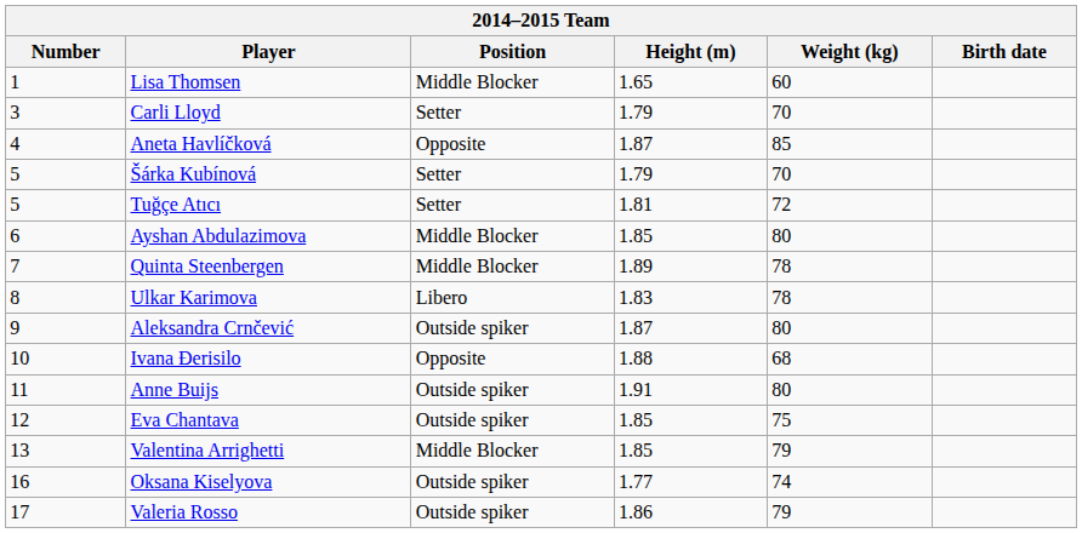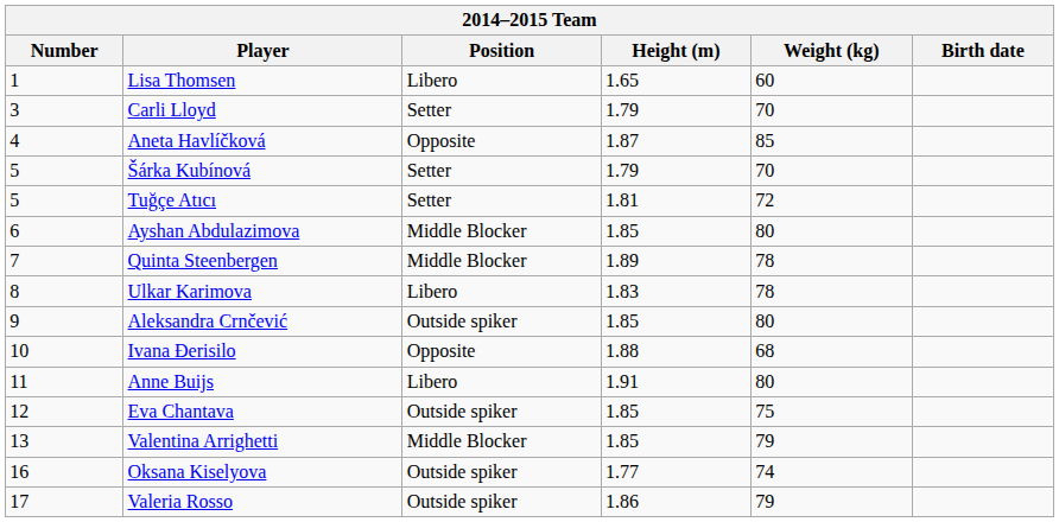 <table class="wikitable collapsible collapsed" style="width:100%;">
 <tr>
 <th colspan=6><strong>2014–2015 Team</strong></th>
 </tr>
 <tr>
 <th>Number</th>
 <th>Player</th>
 <th>Position</th>
 <th>Height (m)</th>
 <th>Weight (kg)</th>
 <th>Birth date</th>
 </tr>
 <tr>
 <td>1</td>
 <td> <a href='#'>Lisa Thomsen</a></td>
-<td>Middle Blocker</td>
+<td>Libero</td>
 <td>1.65</td>
 <td>60</td>
 <td></td>
 </tr>
 <tr>
 <td>3</td>
 <td> <a href='#'>Carli Lloyd</a></td>
 <td>Setter</td>
 <td>1.79</td>
 <td>70</td>
 <td></td>
 </tr>
 <tr>
 <td>4</td>
 <td> <a href='#'>Aneta Havlíčková</a></td>
 <td>Opposite</td>
 <td>1.87</td>
 <td>85</td>
 <td></td>
 </tr>
 <tr>
 <td>5</td>
 <td> <a href='#'>Šárka Kubínová</a></td>
 <td>Setter</td>
 <td>1.79</td>
 <td>70</td>
 <td></td>
 </tr>
 <tr>
 <td>5</td>
 <td> <a href='#'>Tuğçe Atıcı</a></td>
 <td>Setter</td>
 <td>1.81</td>
 <td>72</td>
 <td></td>
 </tr>
 <tr>
 <td>6</td>
 <td> <a href='#'>Ayshan Abdulazimova</a></td>
 <td>Middle Blocker</td>
 <td>1.85</td>
 <td>80</td>
 <td></td>
 </tr>
 <tr>
 <td>7</td>
 <td> <a href='#'>Quinta Steenbergen</a></td>
 <td>Middle Blocker</td>
 <td>1.89</td>
 <td>78</td>
 <td></td>
 </tr>
 <tr>
 <td>8</td>
 <td> <a href='#'>Ulkar Karimova</a></td>
 <td>Libero</td>
 <td>1.83</td>
 <td>78</td>
 <td></td>
 </tr>
 <tr>
 <td>9</td>
 <td> <a href='#'>Aleksandra Crnčević</a></td>
 <td>Outside spiker</td>
-<td>1.87</td>
+<td>1.85</td>
 <td>80</td>
 <td></td>
 </tr>
 <tr>
 <td>10</td>
 <td> <a href='#'>Ivana Đerisilo</a></td>
 <td>Opposite</td>
 <td>1.88</td>
 <td>68</td>
 <td></td>
 </tr>
 <tr>
 <td>11</td>
 <td> <a href='#'>Anne Buijs</a></td>
-<td>Outside spiker</td>
+<td>Libero</td>
 <td>1.91</td>
 <td>80</td>
 <td></td>
 </tr>
 <tr>
 <td>12</td>
 <td> <a href='#'>Eva Chantava</a></td>
 <td>Outside spiker</td>
 <td>1.85</td>
 <td>75</td>
 <td></td>
 </tr>
 <tr>
 <td>13</td>
 <td> <a href='#'>Valentina Arrighetti</a></td>
 <td>Middle Blocker</td>
 <td>1.85</td>
 <td>79</td>
 <td></td>
 </tr>
 <tr>
 <td>16</td>
 <td> <a href='#'>Oksana Kiselyova</a></td>
 <td>Outside spiker</td>
 <td>1.77</td>
 <td>74</td>
 <td></td>
 </tr>
 <tr>
 <td>17</td>
 <td> <a href='#'>Valeria Rosso</a></td>
 <td>Outside spiker</td>
 <td>1.86</td>
 <td>79</td>
 <td></td>
 </tr>
 <tr>
 </tr>
 </table>
